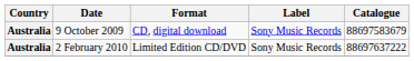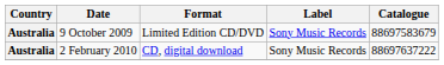 <table class="wikitable plainrowheaders">
 <tr>
 <th scope="col">Country</th>
 <th scope="col">Date</th>
 <th scope="col">Format</th>
 <th scope="col">Label</th>
 <th scope="col">Catalogue</th>
 </tr>
 <tr>
 <th scope="row">Australia</th>
 <td>9 October 2009</td>
-<td><a href='#'>CD</a>, <a href='#'>digital download</a></td>
+<td>Limited Edition CD/DVD</td>
 <td><a href='#'>Sony Music Records</a></td>
 <td>88697583679</td>
 </tr>
 <tr>
 <th scope="row">Australia</th>
 <td>2 February 2010</td>
-<td>Limited Edition CD/DVD</td>
+<td><a href='#'>CD</a>, <a href='#'>digital download</a></td>
 <td>Sony Music Records</td>
 <td>88697637222</td>
 </tr>
 <tr>
 </tr>
 </table>
